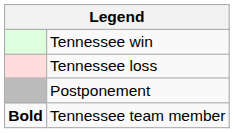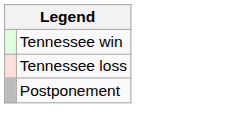 <table class="wikitable" style="font-size:90%">
 <tr>
 <th colspan="2">Legend</th>
 </tr>
 <tr>
 <td bgcolor="#ddffdd"> </td>
 <td>Tennessee win</td>
 </tr>
 <tr>
 <td bgcolor="#ffdddd"> </td>
 <td>Tennessee loss</td>
 </tr>
 <tr>
 <td bgcolor="#bbbbbb"> </td>
 <td>Postponement</td>
 </tr>
-<tr>
-<td><strong>Bold</strong></td>
-<td>Tennessee team member</td>
-</tr>
 </table>
